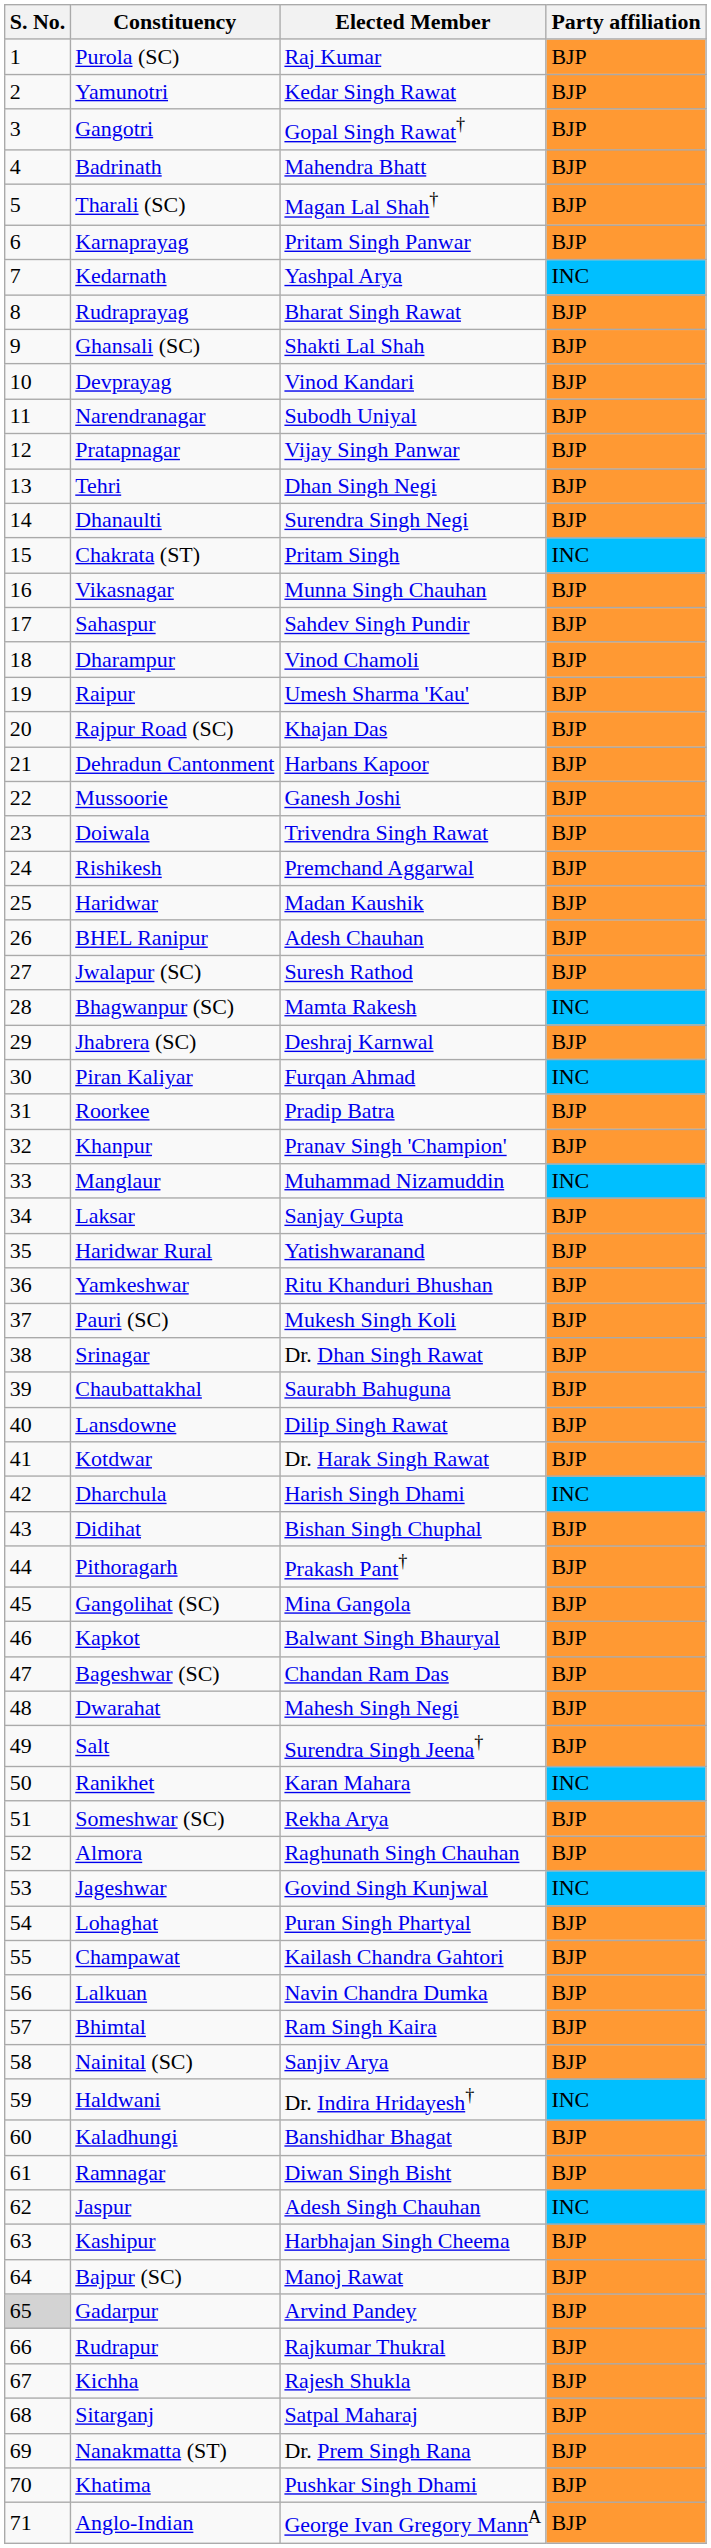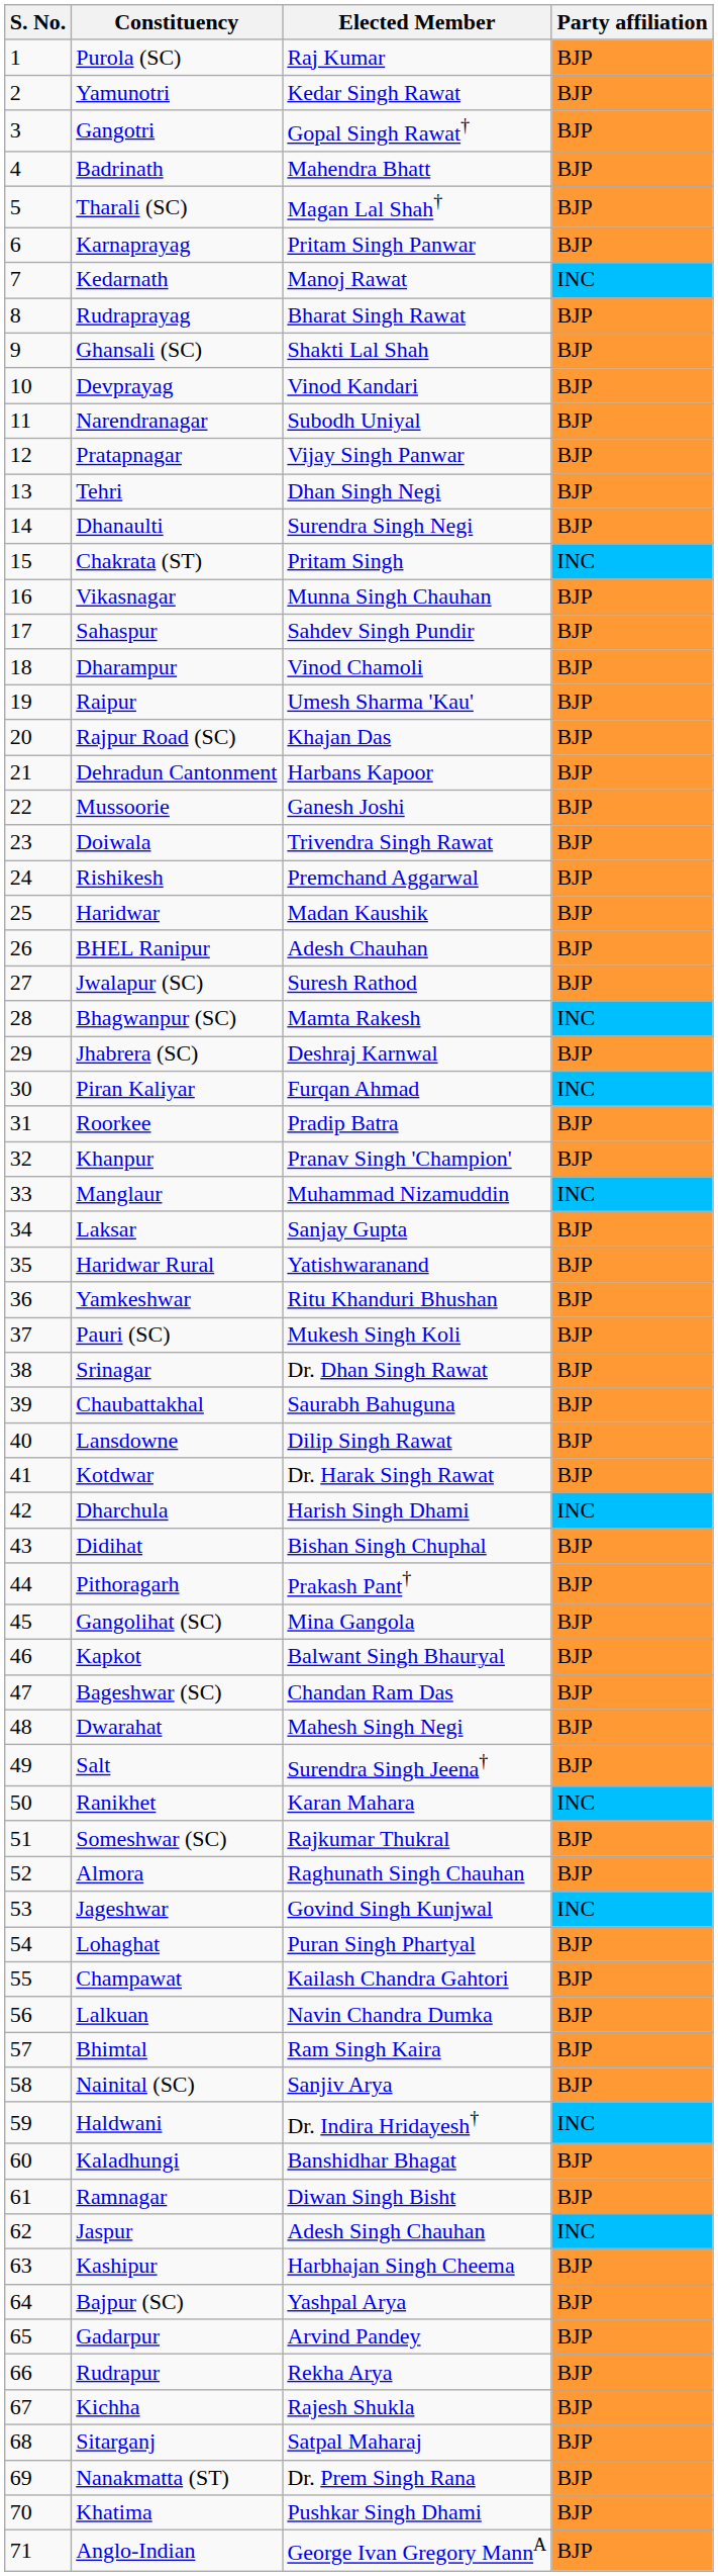 <table class="wikitable sortable" border="1">
 <tr>
 <th>S. No.</th>
 <th>Constituency</th>
 <th>Elected Member</th>
 <th>Party affiliation</th>
 </tr>
 <tr>
 <td>1</td>
 <td><a href='#'>Purola</a> (SC)</td>
 <td><a href='#'>Raj Kumar</a></td>
 <td bgcolor=#FF9933>BJP</td>
 </tr>
 <tr>
 <td>2</td>
 <td><a href='#'>Yamunotri</a></td>
 <td><a href='#'>Kedar Singh Rawat</a></td>
 <td bgcolor=#FF9933>BJP</td>
 </tr>
 <tr>
 <td>3</td>
 <td><a href='#'>Gangotri</a></td>
 <td><a href='#'>Gopal Singh Rawat</a><sup>†</sup></td>
 <td bgcolor=#FF9933>BJP</td>
 </tr>
 <tr>
 <td>4</td>
 <td><a href='#'>Badrinath</a></td>
 <td><a href='#'>Mahendra Bhatt</a></td>
 <td bgcolor=#FF9933>BJP</td>
 </tr>
 <tr>
 <td>5</td>
 <td><a href='#'>Tharali</a> (SC)</td>
 <td><a href='#'>Magan Lal Shah</a><sup>†</sup></td>
 <td bgcolor="#FF9933">BJP</td>
 </tr>
 <tr>
 <td>6</td>
 <td><a href='#'>Karnaprayag</a></td>
 <td><a href='#'>Pritam Singh Panwar</a></td>
 <td bgcolor=#FF9933>BJP</td>
 </tr>
 <tr>
 <td>7</td>
 <td><a href='#'>Kedarnath</a></td>
-<td><a href='#'>Yashpal Arya</a></td>
+<td><a href='#'>Manoj Rawat</a></td>
 <td bgcolor=#00BFFF>INC</td>
 </tr>
 <tr>
 <td>8</td>
 <td><a href='#'>Rudraprayag</a></td>
 <td><a href='#'>Bharat Singh Rawat</a></td>
 <td bgcolor=#FF9933>BJP</td>
 </tr>
 <tr>
 <td>9</td>
 <td><a href='#'>Ghansali</a> (SC)</td>
 <td><a href='#'>Shakti Lal Shah</a></td>
 <td bgcolor=#FF9933>BJP</td>
 </tr>
 <tr>
 <td>10</td>
 <td><a href='#'>Devprayag</a></td>
 <td><a href='#'>Vinod Kandari</a></td>
 <td bgcolor=#FF9933>BJP</td>
 </tr>
 <tr>
 <td>11</td>
 <td><a href='#'>Narendranagar</a></td>
 <td><a href='#'>Subodh Uniyal</a></td>
 <td bgcolor=#FF9933>BJP</td>
 </tr>
 <tr>
 <td>12</td>
 <td><a href='#'>Pratapnagar</a></td>
 <td><a href='#'>Vijay Singh Panwar</a></td>
 <td bgcolor=#FF9933>BJP</td>
 </tr>
 <tr>
 <td>13</td>
 <td><a href='#'>Tehri</a></td>
 <td><a href='#'>Dhan Singh Negi</a></td>
 <td bgcolor=#FF9933>BJP</td>
 </tr>
 <tr>
 <td>14</td>
 <td><a href='#'>Dhanaulti</a></td>
 <td><a href='#'>Surendra Singh Negi</a></td>
 <td bgcolor=#FF9933>BJP</td>
 </tr>
 <tr>
 <td>15</td>
 <td><a href='#'>Chakrata</a> (ST)</td>
 <td><a href='#'>Pritam Singh</a></td>
 <td bgcolor=#00BFFF>INC</td>
 </tr>
 <tr>
 <td>16</td>
 <td><a href='#'>Vikasnagar</a></td>
 <td><a href='#'>Munna Singh Chauhan</a></td>
 <td bgcolor=#FF9933>BJP</td>
 </tr>
 <tr>
 <td>17</td>
 <td><a href='#'>Sahaspur</a></td>
 <td><a href='#'>Sahdev Singh Pundir</a></td>
 <td bgcolor=#FF9933>BJP</td>
 </tr>
 <tr>
 <td>18</td>
 <td><a href='#'>Dharampur</a></td>
 <td><a href='#'>Vinod Chamoli</a></td>
 <td bgcolor=#FF9933>BJP</td>
 </tr>
 <tr>
 <td>19</td>
 <td><a href='#'>Raipur</a></td>
 <td><a href='#'>Umesh Sharma 'Kau'</a></td>
 <td bgcolor=#FF9933>BJP</td>
 </tr>
 <tr>
 <td>20</td>
 <td><a href='#'>Rajpur Road</a> (SC)</td>
 <td><a href='#'>Khajan Das</a></td>
 <td bgcolor=#FF9933>BJP</td>
 </tr>
 <tr>
 <td>21</td>
 <td><a href='#'>Dehradun Cantonment</a></td>
 <td><a href='#'>Harbans Kapoor</a></td>
 <td bgcolor=#FF9933>BJP</td>
 </tr>
 <tr>
 <td>22</td>
 <td><a href='#'>Mussoorie</a></td>
 <td><a href='#'>Ganesh Joshi</a></td>
 <td bgcolor=#FF9933>BJP</td>
 </tr>
 <tr>
 <td>23</td>
 <td><a href='#'>Doiwala</a></td>
 <td><a href='#'>Trivendra Singh Rawat</a></td>
 <td bgcolor=#FF9933>BJP</td>
 </tr>
 <tr>
 <td>24</td>
 <td><a href='#'>Rishikesh</a></td>
 <td><a href='#'>Premchand Aggarwal</a></td>
 <td bgcolor=#FF9933>BJP</td>
 </tr>
 <tr>
 <td>25</td>
 <td><a href='#'>Haridwar</a></td>
 <td><a href='#'>Madan Kaushik</a></td>
 <td bgcolor=#FF9933>BJP</td>
 </tr>
 <tr>
 <td>26</td>
 <td><a href='#'>BHEL Ranipur</a></td>
 <td><a href='#'>Adesh Chauhan</a></td>
 <td bgcolor=#FF9933>BJP</td>
 </tr>
 <tr>
 <td>27</td>
 <td><a href='#'>Jwalapur</a> (SC)</td>
 <td><a href='#'>Suresh Rathod</a></td>
 <td bgcolor=#FF9933>BJP</td>
 </tr>
 <tr>
 <td>28</td>
 <td><a href='#'>Bhagwanpur</a> (SC)</td>
 <td><a href='#'>Mamta Rakesh</a></td>
 <td bgcolor=#00BFFF>INC</td>
 </tr>
 <tr>
 <td>29</td>
 <td><a href='#'>Jhabrera</a> (SC)</td>
 <td><a href='#'>Deshraj Karnwal</a></td>
 <td bgcolor=#FF9933>BJP</td>
 </tr>
 <tr>
 <td>30</td>
 <td><a href='#'>Piran Kaliyar</a></td>
 <td><a href='#'>Furqan Ahmad</a></td>
 <td bgcolor=#00BFFF>INC</td>
 </tr>
 <tr>
 <td>31</td>
 <td><a href='#'>Roorkee</a></td>
 <td><a href='#'>Pradip Batra</a></td>
 <td bgcolor=#FF9933>BJP</td>
 </tr>
 <tr>
 <td>32</td>
 <td><a href='#'>Khanpur</a></td>
 <td><a href='#'>Pranav Singh 'Champion'</a></td>
 <td bgcolor=#FF9933>BJP</td>
 </tr>
 <tr>
 <td>33</td>
 <td><a href='#'>Manglaur</a></td>
 <td><a href='#'>Muhammad Nizamuddin</a></td>
 <td bgcolor=#00BFFF>INC</td>
 </tr>
 <tr>
 <td>34</td>
 <td><a href='#'>Laksar</a></td>
 <td><a href='#'>Sanjay Gupta</a></td>
 <td bgcolor=#FF9933>BJP</td>
 </tr>
 <tr>
 <td>35</td>
 <td><a href='#'>Haridwar Rural</a></td>
 <td><a href='#'>Yatishwaranand</a></td>
 <td bgcolor=#FF9933>BJP</td>
 </tr>
 <tr>
 <td>36</td>
 <td><a href='#'>Yamkeshwar</a></td>
 <td><a href='#'>Ritu Khanduri Bhushan</a></td>
 <td bgcolor=#FF9933>BJP</td>
 </tr>
 <tr>
 <td>37</td>
 <td><a href='#'>Pauri</a> (SC)</td>
 <td><a href='#'>Mukesh Singh Koli</a></td>
 <td bgcolor=#FF9933>BJP</td>
 </tr>
 <tr>
 <td>38</td>
 <td><a href='#'>Srinagar</a></td>
 <td>Dr. <a href='#'>Dhan Singh Rawat</a></td>
 <td bgcolor=#FF9933>BJP</td>
 </tr>
 <tr>
 <td>39</td>
 <td><a href='#'>Chaubattakhal</a></td>
 <td><a href='#'>Saurabh Bahuguna</a></td>
 <td bgcolor=#FF9933>BJP</td>
 </tr>
 <tr>
 <td>40</td>
 <td><a href='#'>Lansdowne</a></td>
 <td><a href='#'>Dilip Singh Rawat</a></td>
 <td bgcolor=#FF9933>BJP</td>
 </tr>
 <tr>
 <td>41</td>
 <td><a href='#'>Kotdwar</a></td>
 <td>Dr. <a href='#'>Harak Singh Rawat</a></td>
 <td bgcolor=#FF9933>BJP</td>
 </tr>
 <tr>
 <td>42</td>
 <td><a href='#'>Dharchula</a></td>
 <td><a href='#'>Harish Singh Dhami</a></td>
 <td bgcolor=#00BFFF>INC</td>
 </tr>
 <tr>
 <td>43</td>
 <td><a href='#'>Didihat</a></td>
 <td><a href='#'>Bishan Singh Chuphal</a></td>
 <td bgcolor=#FF9933>BJP</td>
 </tr>
 <tr>
 <td>44</td>
 <td><a href='#'>Pithoragarh</a></td>
 <td><a href='#'>Prakash Pant</a><sup>†</sup></td>
 <td bgcolor=#FF9933>BJP</td>
 </tr>
 <tr>
 <td>45</td>
 <td><a href='#'>Gangolihat</a> (SC)</td>
 <td><a href='#'>Mina Gangola</a></td>
 <td bgcolor=#FF9933>BJP</td>
 </tr>
 <tr>
 <td>46</td>
 <td><a href='#'>Kapkot</a></td>
 <td><a href='#'>Balwant Singh Bhauryal</a></td>
 <td bgcolor=#FF9933>BJP</td>
 </tr>
 <tr>
 <td>47</td>
 <td><a href='#'>Bageshwar</a> (SC)</td>
 <td><a href='#'>Chandan Ram Das</a></td>
 <td bgcolor=#FF9933>BJP</td>
 </tr>
 <tr>
 <td>48</td>
 <td><a href='#'>Dwarahat</a></td>
 <td><a href='#'>Mahesh Singh Negi</a></td>
 <td bgcolor=#FF9933>BJP</td>
 </tr>
 <tr>
 <td>49</td>
 <td><a href='#'>Salt</a></td>
 <td><a href='#'>Surendra Singh Jeena</a><sup>†</sup></td>
 <td bgcolor=#FF9933>BJP</td>
 </tr>
 <tr>
 <td>50</td>
 <td><a href='#'>Ranikhet</a></td>
 <td><a href='#'>Karan Mahara</a></td>
 <td bgcolor=#00BFFF>INC</td>
 </tr>
 <tr>
 <td>51</td>
 <td><a href='#'>Someshwar</a> (SC)</td>
-<td><a href='#'>Rekha Arya</a></td>
+<td><a href='#'>Rajkumar Thukral</a></td>
 <td bgcolor=#FF9933>BJP</td>
 </tr>
 <tr>
 <td>52</td>
 <td><a href='#'>Almora</a></td>
 <td><a href='#'>Raghunath Singh Chauhan</a></td>
 <td bgcolor="#FF9933">BJP</td>
 </tr>
 <tr>
 <td>53</td>
 <td><a href='#'>Jageshwar</a></td>
 <td><a href='#'>Govind Singh Kunjwal</a></td>
 <td bgcolor=#00BFFF>INC</td>
 </tr>
 <tr>
 <td>54</td>
 <td><a href='#'>Lohaghat</a></td>
 <td><a href='#'>Puran Singh Phartyal</a></td>
 <td bgcolor=#FF9933>BJP</td>
 </tr>
 <tr>
 <td>55</td>
 <td><a href='#'>Champawat</a></td>
 <td><a href='#'>Kailash Chandra Gahtori</a></td>
 <td bgcolor=#FF9933>BJP</td>
 </tr>
 <tr>
 <td>56</td>
 <td><a href='#'>Lalkuan</a></td>
 <td><a href='#'>Navin Chandra Dumka</a></td>
 <td bgcolor=#FF9933>BJP</td>
 </tr>
 <tr>
 <td>57</td>
 <td><a href='#'>Bhimtal</a></td>
 <td><a href='#'>Ram Singh Kaira</a></td>
 <td bgcolor=#FF9933>BJP</td>
 </tr>
 <tr>
 <td>58</td>
 <td><a href='#'>Nainital</a> (SC)</td>
 <td><a href='#'>Sanjiv Arya</a></td>
 <td bgcolor=#FF9933>BJP</td>
 </tr>
 <tr>
 <td>59</td>
 <td><a href='#'>Haldwani</a></td>
 <td>Dr. <a href='#'>Indira Hridayesh</a><sup>†</sup></td>
 <td bgcolor=#00BFFF>INC</td>
 </tr>
 <tr>
 <td>60</td>
 <td><a href='#'>Kaladhungi</a></td>
 <td><a href='#'>Banshidhar Bhagat</a></td>
 <td bgcolor=#FF9933>BJP</td>
 </tr>
 <tr>
 <td>61</td>
 <td><a href='#'>Ramnagar</a></td>
 <td><a href='#'>Diwan Singh Bisht</a></td>
 <td bgcolor=#FF9933>BJP</td>
 </tr>
 <tr>
 <td>62</td>
 <td><a href='#'>Jaspur</a></td>
 <td><a href='#'>Adesh Singh Chauhan</a></td>
 <td bgcolor=#00BFFF>INC</td>
 </tr>
 <tr>
 <td>63</td>
 <td><a href='#'>Kashipur</a></td>
 <td><a href='#'>Harbhajan Singh Cheema</a></td>
 <td bgcolor=#FF9933>BJP</td>
 </tr>
 <tr>
 <td>64</td>
 <td><a href='#'>Bajpur</a> (SC)</td>
-<td><a href='#'>Manoj Rawat</a></td>
+<td><a href='#'>Yashpal Arya</a></td>
 <td bgcolor=#FF9933>BJP</td>
 </tr>
 <tr>
-<td style="background: lightgrey;">65</td>
+<td>65</td>
 <td><a href='#'>Gadarpur</a></td>
 <td><a href='#'>Arvind Pandey</a></td>
 <td bgcolor=#FF9933>BJP</td>
 </tr>
 <tr>
 <td>66</td>
 <td><a href='#'>Rudrapur</a></td>
-<td><a href='#'>Rajkumar Thukral</a></td>
+<td><a href='#'>Rekha Arya</a></td>
 <td bgcolor=#FF9933>BJP</td>
 </tr>
 <tr>
 <td>67</td>
 <td><a href='#'>Kichha</a></td>
 <td><a href='#'>Rajesh Shukla</a></td>
 <td bgcolor=#FF9933>BJP</td>
 </tr>
 <tr>
 <td>68</td>
 <td><a href='#'>Sitarganj</a></td>
 <td><a href='#'>Satpal Maharaj</a></td>
 <td bgcolor=#FF9933>BJP</td>
 </tr>
 <tr>
 <td>69</td>
 <td><a href='#'>Nanakmatta</a> (ST)</td>
 <td>Dr. <a href='#'>Prem Singh Rana</a></td>
 <td bgcolor=#FF9933>BJP</td>
 </tr>
 <tr>
 <td>70</td>
 <td><a href='#'>Khatima</a></td>
 <td><a href='#'>Pushkar Singh Dhami</a></td>
 <td bgcolor=#FF9933>BJP</td>
 </tr>
 <tr>
 <td>71</td>
 <td><a href='#'>Anglo-Indian</a><br></td>
 <td><a href='#'>George Ivan Gregory Mann</a><sup>A</sup></td>
 <td bgcolor=#FF9933>BJP</td>
 </tr>
 </table>
